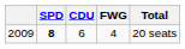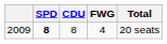 <table class="wikitable" style="text-align:center">
 <tr style="line-height:1.2">
 <th> </th>
 <th><a href='#'>SPD</a></th>
 <th><a href='#'>CDU</a></th>
 <th>FWG</th>
 <th>Total</th>
 </tr>
 <tr>
 <td>2009</td>
 <td><strong>8</strong></td>
-<td>6</td>
+<td>8</td>
 <td>4</td>
 <td>20 seats</td>
 </tr>
 </table>
